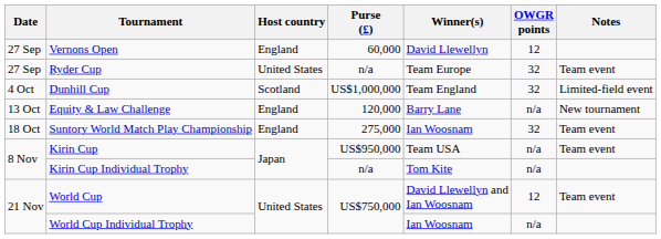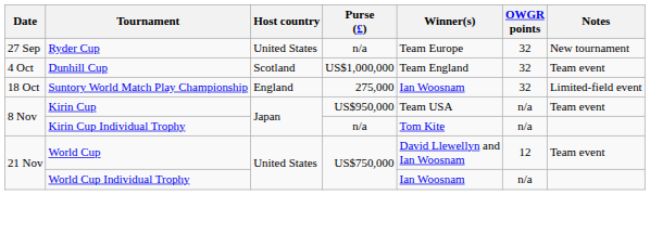 <table class="wikitable" style="font-size:95%">
 <tr>
 <th>Date</th>
 <th>Tournament</th>
 <th>Host country</th>
 <th>Purse<br>(<a href='#'>£</a>)</th>
 <th>Winner(s)</th>
 <th><a href='#'>OWGR</a><br>points</th>
 <th>Notes</th>
 </tr>
 <tr>
 <td>27 Sep</td>
-<td><a href='#'>Vernons Open</a></td>
-<td>England</td>
-<td align=right>60,000</td>
-<td> <a href='#'>David Llewellyn</a></td>
-<td align=center>12</td>
-<td></td>
-</tr>
-<tr>
-<td>27 Sep</td>
 <td><a href='#'>Ryder Cup</a></td>
 <td>United States</td>
 <td align=center>n/a</td>
 <td> Team Europe</td>
 <td align=center>32</td>
-<td>Team event</td>
+<td>New tournament</td>
 </tr>
 <tr>
 <td>4 Oct</td>
 <td><a href='#'>Dunhill Cup</a></td>
 <td>Scotland</td>
 <td align=right>US$1,000,000</td>
 <td> Team England</td>
 <td align=center>32</td>
-<td>Limited-field event</td>
-</tr>
-<tr>
-<td>13 Oct</td>
-<td><a href='#'>Equity & Law Challenge</a></td>
-<td>England</td>
-<td align=right>120,000</td>
-<td> <a href='#'>Barry Lane</a></td>
-<td align=center>n/a</td>
-<td>New tournament</td>
+<td>Team event</td>
 </tr>
 <tr>
 <td>18 Oct</td>
 <td><a href='#'>Suntory World Match Play Championship</a></td>
 <td>England</td>
 <td align=right>275,000</td>
 <td> <a href='#'>Ian Woosnam</a></td>
 <td align=center>32</td>
-<td>Team event</td>
+<td>Limited-field event</td>
 </tr>
 <tr>
 <td rowspan=2>8 Nov</td>
 <td><a href='#'>Kirin Cup</a></td>
 <td rowspan=2>Japan</td>
 <td align=right>US$950,000</td>
 <td> Team USA</td>
 <td align=center>n/a</td>
 <td>Team event</td>
 </tr>
 <tr>
 <td><a href='#'>Kirin Cup Individual Trophy</a></td>
 <td align=center>n/a</td>
 <td> <a href='#'>Tom Kite</a></td>
 <td align=center>n/a</td>
 <td></td>
 </tr>
 <tr>
 <td rowspan=2>21 Nov</td>
 <td><a href='#'>World Cup</a></td>
 <td rowspan=2>United States</td>
 <td rowspan=2 align=right>US$750,000</td>
 <td> <a href='#'>David Llewellyn</a> and<br> <a href='#'>Ian Woosnam</a></td>
 <td align=center>12</td>
 <td>Team event</td>
 </tr>
 <tr>
 <td><a href='#'>World Cup Individual Trophy</a></td>
 <td> <a href='#'>Ian Woosnam</a></td>
 <td align=center>n/a</td>
 <td></td>
 </tr>
 </table>
